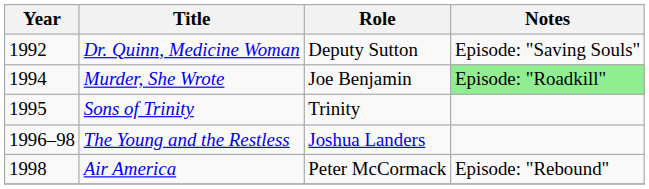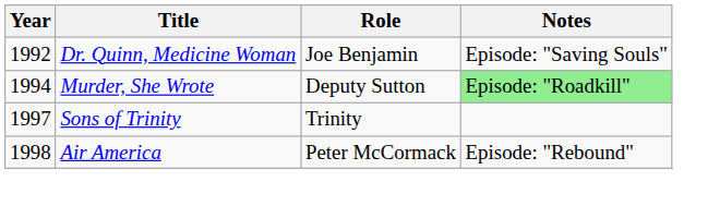 <table class="wikitable sortable">
 <tr>
 <th>Year</th>
 <th>Title</th>
 <th>Role</th>
 <th class="unsortable">Notes</th>
 </tr>
 <tr>
 <td>1992</td>
 <td><em><a href='#'>Dr. Quinn, Medicine Woman</a></em></td>
-<td>Deputy Sutton</td>
+<td>Joe Benjamin</td>
 <td>Episode: "Saving Souls"</td>
 </tr>
 <tr>
 <td>1994</td>
 <td><em><a href='#'>Murder, She Wrote</a></em></td>
-<td>Joe Benjamin</td>
+<td>Deputy Sutton</td>
 <td style="background: lightgreen;">Episode: "Roadkill"</td>
 </tr>
 <tr>
-<td>1995</td>
+<td>1997</td>
 <td><em><a href='#'>Sons of Trinity</a></em></td>
 <td>Trinity</td>
-<td></td>
-</tr>
-<tr>
-<td>1996–98</td>
-<td><em><a href='#'>The Young and the Restless</a></em></td>
-<td><a href='#'>Joshua Landers</a></td>
 <td></td>
 </tr>
 <tr>
 <td>1998</td>
 <td><em><a href='#'>Air America</a></em></td>
 <td>Peter McCormack</td>
 <td>Episode: "Rebound"</td>
 </tr>
 <tr>
 </tr>
 </table>
